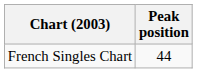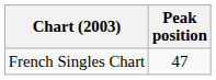 <table class="wikitable sortable">
 <tr>
 <th align="left">Chart (2003)</th>
 <th align="left">Peak<br>position</th>
 </tr>
 <tr>
 <td align="left">French Singles Chart</td>
-<td style="text-align:center;">44</td>
+<td style="text-align:center;">47</td>
 </tr>
 </table>
